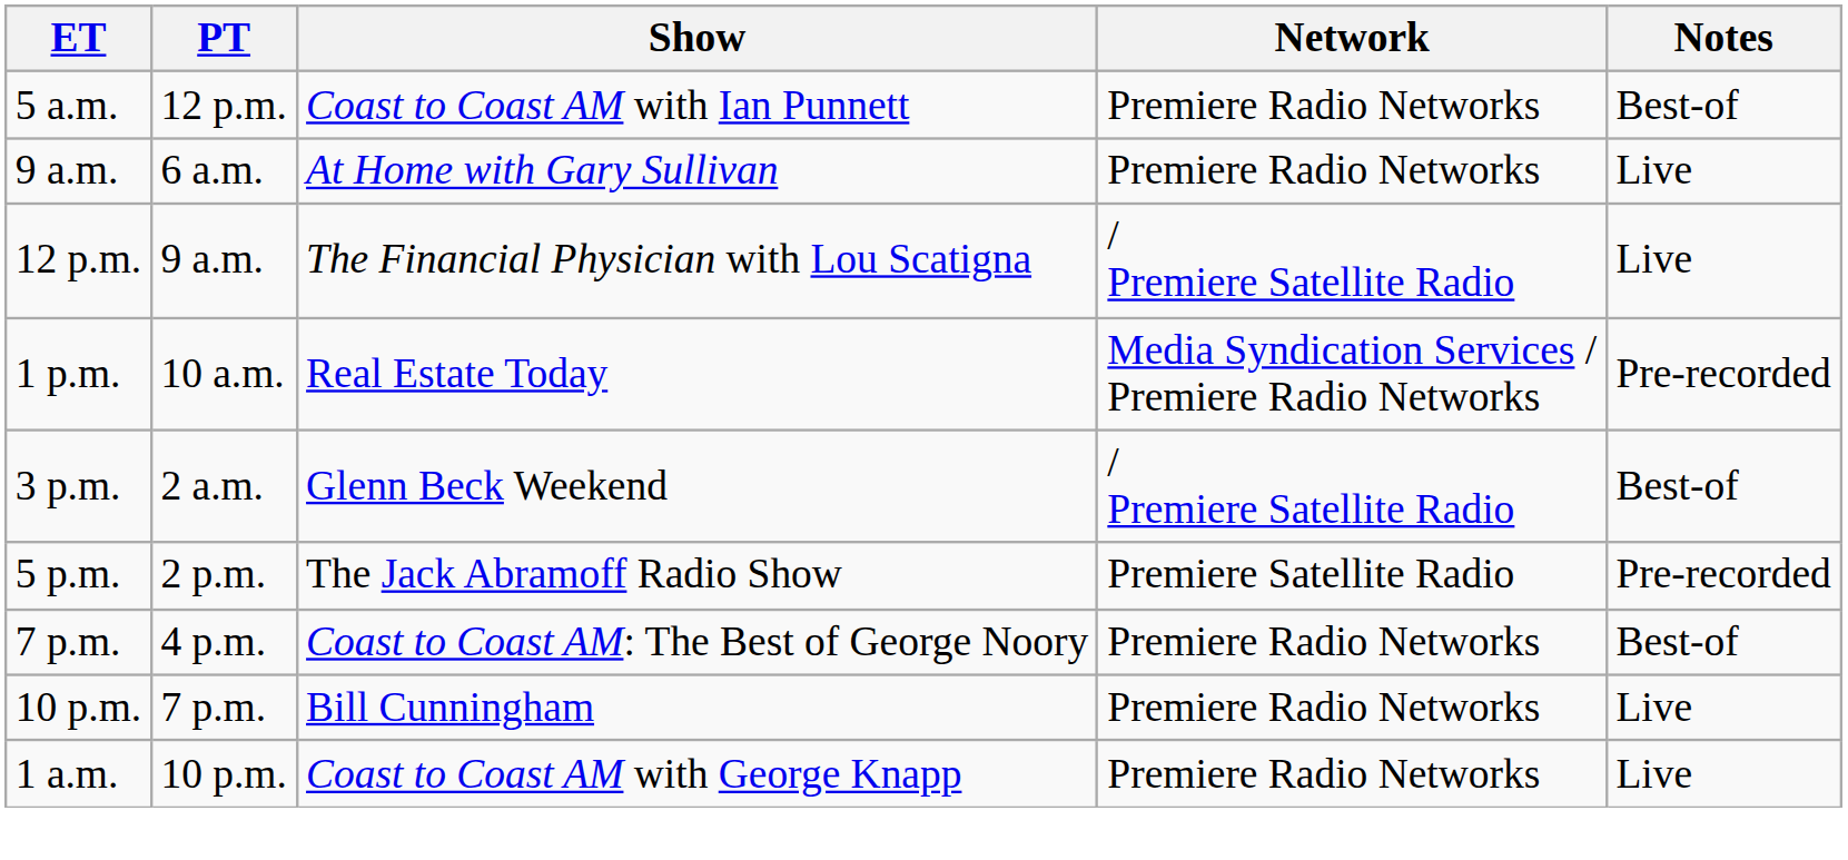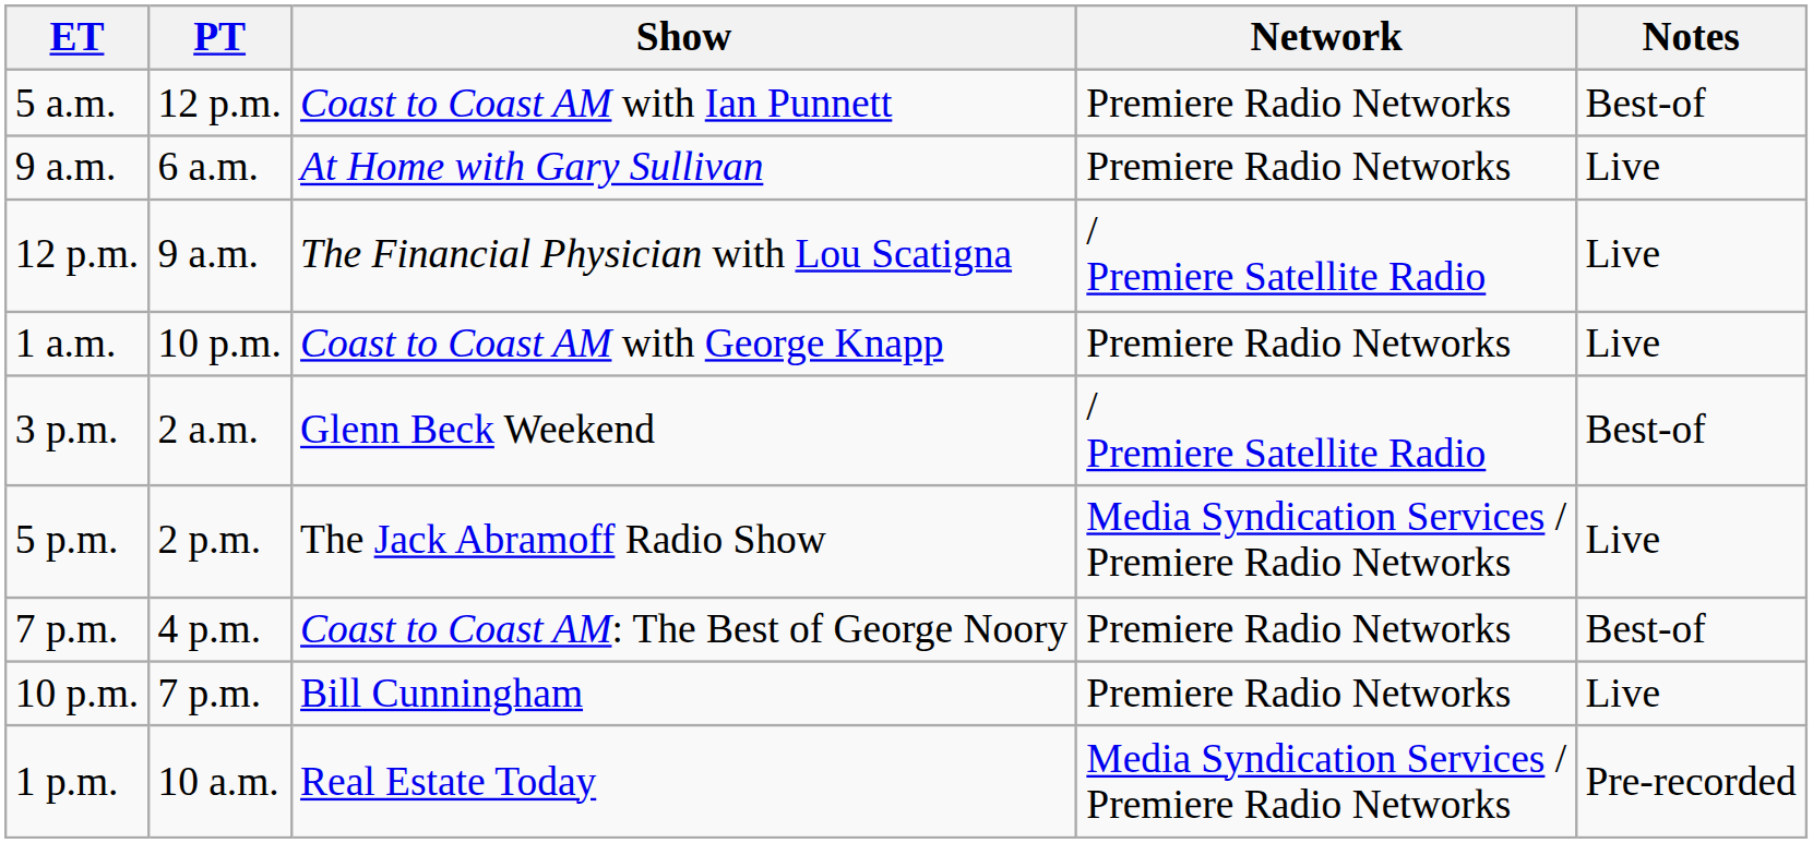 <table class="wikitable">
 <tr>
 <th><a href='#'>ET</a></th>
 <th><a href='#'>PT</a></th>
 <th>Show</th>
 <th>Network</th>
 <th>Notes</th>
 </tr>
 <tr>
 <td>5 a.m.</td>
 <td>12 p.m.</td>
 <td><em><a href='#'>Coast to Coast AM</a></em> with <a href='#'>Ian Punnett</a></td>
 <td>Premiere Radio Networks</td>
 <td>Best-of</td>
 </tr>
 <tr>
 <td>9 a.m.</td>
 <td>6 a.m.</td>
 <td><em><a href='#'>At Home with Gary Sullivan</a></em></td>
 <td>Premiere Radio Networks</td>
 <td>Live</td>
 </tr>
 <tr>
 <td>12 p.m.</td>
 <td>9 a.m.</td>
 <td><em>The Financial Physician</em> with <a href='#'>Lou Scatigna</a></td>
 <td>/<br><a href='#'>Premiere Satellite Radio</a></td>
 <td>Live</td>
 </tr>
 <tr>
-<td>1 p.m.</td>
-<td>10 a.m.</td>
-<td><a href='#'>Real Estate Today</a></td>
-<td><a href='#'>Media Syndication Services</a> /<br> Premiere Radio Networks</td>
-<td>Pre-recorded</td>
+<td>1 a.m.</td>
+<td>10 p.m.</td>
+<td><em><a href='#'>Coast to Coast AM</a></em> with <a href='#'>George Knapp</a></td>
+<td>Premiere Radio Networks</td>
+<td>Live</td>
 </tr>
 <tr>
 <td>3 p.m.</td>
 <td>2 a.m.</td>
 <td><a href='#'>Glenn Beck</a> Weekend</td>
 <td>/<br><a href='#'>Premiere Satellite Radio</a></td>
 <td>Best-of</td>
 </tr>
 <tr>
 <td>5 p.m.</td>
 <td>2 p.m.</td>
 <td>The <a href='#'>Jack Abramoff</a> Radio Show</td>
-<td>Premiere Satellite Radio</td>
-<td>Pre-recorded</td>
+<td><a href='#'>Media Syndication Services</a> /<br> Premiere Radio Networks</td>
+<td>Live</td>
 </tr>
 <tr>
 <td>7 p.m.</td>
 <td>4 p.m.</td>
 <td><em><a href='#'>Coast to Coast AM</a></em>: The Best of George Noory</td>
 <td>Premiere Radio Networks</td>
 <td>Best-of</td>
 </tr>
 <tr>
 <td>10 p.m.</td>
 <td>7 p.m.</td>
 <td><a href='#'>Bill Cunningham</a></td>
 <td>Premiere Radio Networks</td>
 <td>Live</td>
 </tr>
 <tr>
-<td>1 a.m.</td>
-<td>10 p.m.</td>
-<td><em><a href='#'>Coast to Coast AM</a></em> with <a href='#'>George Knapp</a></td>
-<td>Premiere Radio Networks</td>
-<td>Live</td>
+<td>1 p.m.</td>
+<td>10 a.m.</td>
+<td><a href='#'>Real Estate Today</a></td>
+<td><a href='#'>Media Syndication Services</a> /<br> Premiere Radio Networks</td>
+<td>Pre-recorded</td>
 </tr>
 </table>
